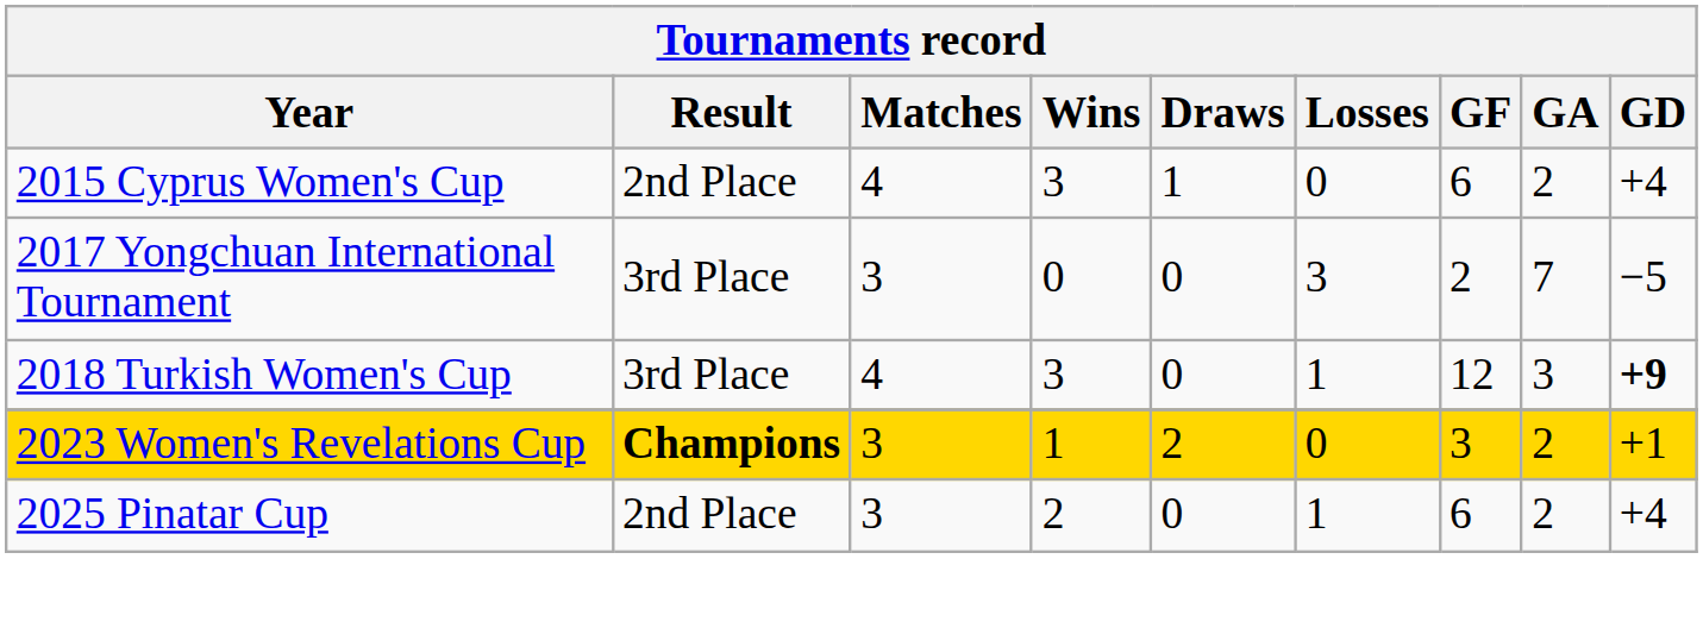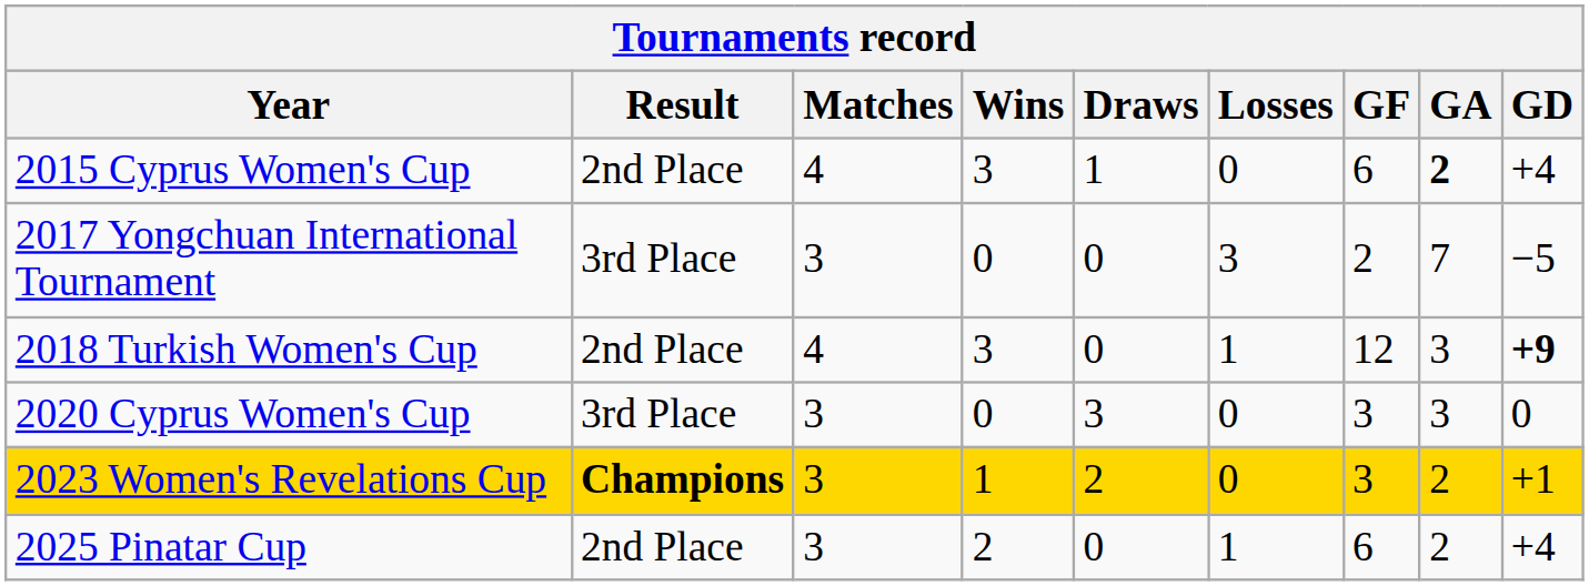 <table class="wikitable sortable;">
 <tr>
 <th colspan=9><a href='#'>Tournaments</a> record</th>
 </tr>
 <tr>
 <th data-sort-type="number">Year</th>
 <th data-sort-type="number">Result</th>
 <th data-sort-type="number">Matches</th>
 <th data-sort-type="number">Wins</th>
 <th data-sort-type="number">Draws</th>
 <th data-sort-type="number">Losses</th>
 <th data-sort-type="number">GF</th>
 <th data-sort-type="number">GA</th>
 <th data-sort-type="number">GD</th>
 </tr>
 <tr>
 <td><a href='#'>2015 Cyprus Women's Cup</a></td>
 <td>2nd Place</td>
 <td>4</td>
 <td>3</td>
 <td>1</td>
 <td>0</td>
 <td>6</td>
-<td>2</td>
+<td><strong>2</strong></td>
 <td>+4</td>
 </tr>
 <tr>
 <td><a href='#'>2017 Yongchuan International Tournament</a></td>
 <td>3rd Place</td>
 <td>3</td>
 <td>0</td>
 <td>0</td>
 <td>3</td>
 <td>2</td>
 <td>7</td>
 <td>−5</td>
 </tr>
 <tr>
 <td><a href='#'>2018 Turkish Women's Cup</a></td>
-<td>3rd Place</td>
+<td>2nd Place</td>
 <td>4</td>
 <td>3</td>
 <td>0</td>
 <td>1</td>
 <td>12</td>
 <td>3</td>
 <td><strong>+9</strong></td>
+</tr>
+<tr>
+<td><a href='#'>2020 Cyprus Women's Cup</a></td>
+<td>3rd Place</td>
+<td>3</td>
+<td>0</td>
+<td>3</td>
+<td>0</td>
+<td>3</td>
+<td>3</td>
+<td>0</td>
 </tr>
 <tr>
 </tr>
 <tr bgcolor=gold>
 <td><a href='#'>2023 Women's Revelations Cup</a></td>
 <td><strong>Champions</strong></td>
 <td>3</td>
 <td>1</td>
 <td>2</td>
 <td>0</td>
 <td>3</td>
 <td>2</td>
 <td>+1</td>
 </tr>
 <tr>
 <td><a href='#'>2025 Pinatar Cup</a></td>
 <td>2nd Place</td>
 <td>3</td>
 <td>2</td>
 <td>0</td>
 <td>1</td>
 <td>6</td>
 <td>2</td>
 <td>+4</td>
 </tr>
 </table>
